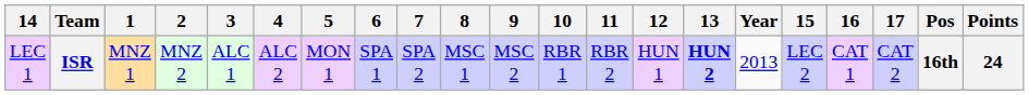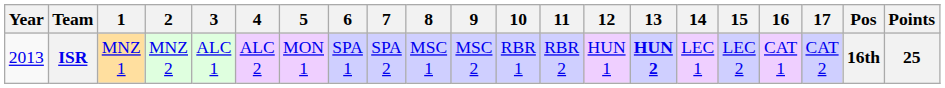 <table class="wikitable" style="text-align:center; font-size:85%">
 <tr>
-<th>14</th>
+<th>Year</th>
 <th>Team</th>
 <th>1</th>
 <th>2</th>
 <th>3</th>
 <th>4</th>
 <th>5</th>
 <th>6</th>
 <th>7</th>
 <th>8</th>
 <th>9</th>
 <th>10</th>
 <th>11</th>
 <th>12</th>
 <th>13</th>
-<th>Year</th>
+<th>14</th>
 <th>15</th>
 <th>16</th>
 <th>17</th>
 <th>Pos</th>
 <th>Points</th>
 </tr>
 <tr>
-<td style="background:#EFCFFF;"><a href='#'>LEC<br>1</a><br></td>
+<td><a href='#'>2013</a></td>
 <th><a href='#'>ISR</a></th>
 <td style="background:#FFDF9F;"><a href='#'>MNZ<br>1</a><br></td>
 <td style="background:#DFFFDF;"><a href='#'>MNZ<br>2</a><br></td>
 <td style="background:#DFFFDF;"><a href='#'>ALC<br>1</a><br></td>
 <td style="background:#EFCFFF;"><a href='#'>ALC<br>2</a><br></td>
 <td style="background:#EFCFFF;"><a href='#'>MON<br>1</a><br></td>
 <td style="background:#CFCFFF;"><a href='#'>SPA<br>1</a><br></td>
 <td style="background:#CFCFFF;"><a href='#'>SPA<br>2</a><br></td>
 <td style="background:#CFCFFF;"><a href='#'>MSC<br>1</a><br></td>
 <td style="background:#CFCFFF;"><a href='#'>MSC<br>2</a><br></td>
 <td style="background:#CFCFFF;"><a href='#'>RBR<br>1</a><br></td>
 <td style="background:#CFCFFF;"><a href='#'>RBR<br>2</a><br></td>
 <td style="background:#EFCFFF;"><a href='#'>HUN<br>1</a><br></td>
 <td style="background:#CFCFFF;"><strong><a href='#'>HUN<br>2</a><br></strong></td>
-<td><a href='#'>2013</a></td>
+<td style="background:#EFCFFF;"><a href='#'>LEC<br>1</a><br></td>
 <td style="background:#CFCFFF;"><a href='#'>LEC<br>2</a><br></td>
 <td style="background:#EFCFFF;"><a href='#'>CAT<br>1</a><br></td>
 <td style="background:#CFCFFF;"><a href='#'>CAT<br>2</a><br></td>
 <th>16th</th>
-<th>24</th>
+<th>25</th>
 </tr>
 </table>
